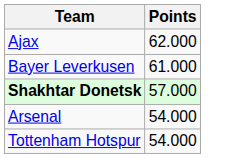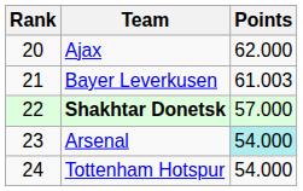 <table class="wikitable" style="text-align: center;">
 <tr>
+<th>Rank</th>
 <th>Team</th>
 <th>Points</th>
 </tr>
 <tr>
+<td>20</td>
 <td align=left> <a href='#'>Ajax</a></td>
 <td>62.000</td>
 </tr>
 <tr>
+<td>21</td>
 <td align=left> <a href='#'>Bayer Leverkusen</a></td>
-<td>61.000</td>
+<td>61.003</td>
 </tr>
 <tr bgcolor="#ddffdd">
+<td>22</td>
 <td align=left> <strong>Shakhtar Donetsk</strong></td>
 <td>57.000</td>
 </tr>
 <tr>
+<td>23</td>
 <td align=left> <a href='#'>Arsenal</a></td>
-<td>54.000</td>
+<td style="background: paleturquoise;">54.000</td>
 </tr>
 <tr>
+<td>24</td>
 <td align=left> <a href='#'>Tottenham Hotspur</a></td>
 <td>54.000</td>
 </tr>
 </table>
